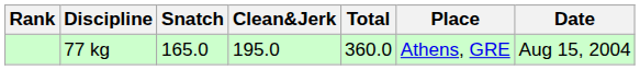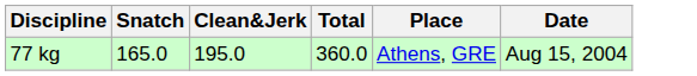 <table class="wikitable">
 <tr>
-<th>Rank</th>
 <th>Discipline</th>
 <th>Snatch</th>
 <th>Clean&Jerk</th>
 <th>Total</th>
 <th>Place</th>
 <th>Date</th>
 </tr>
 <tr bgcolor=#CCFFCC>
-<td></td>
 <td>77 kg</td>
 <td>165.0</td>
 <td>195.0</td>
 <td>360.0</td>
 <td><a href='#'>Athens</a>, <a href='#'>GRE</a></td>
 <td>Aug 15, 2004</td>
 </tr>
 </table>
